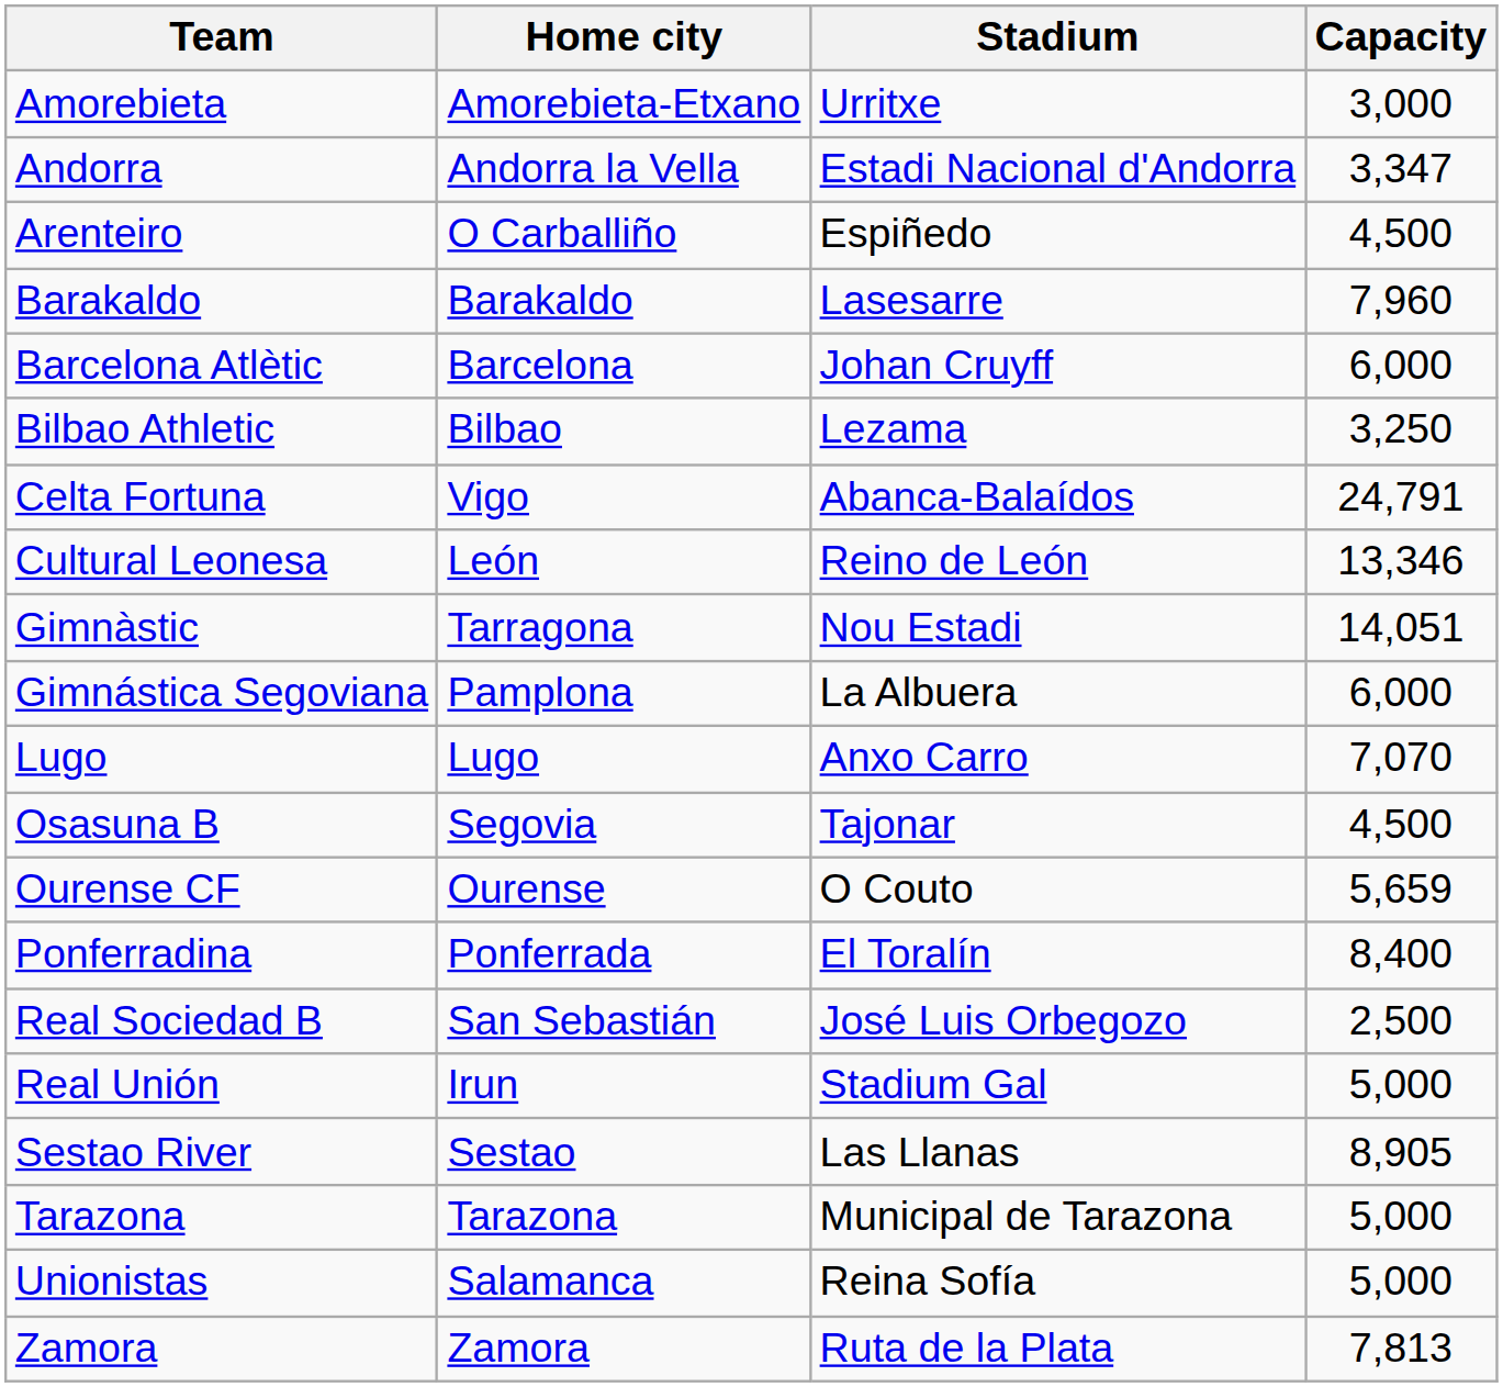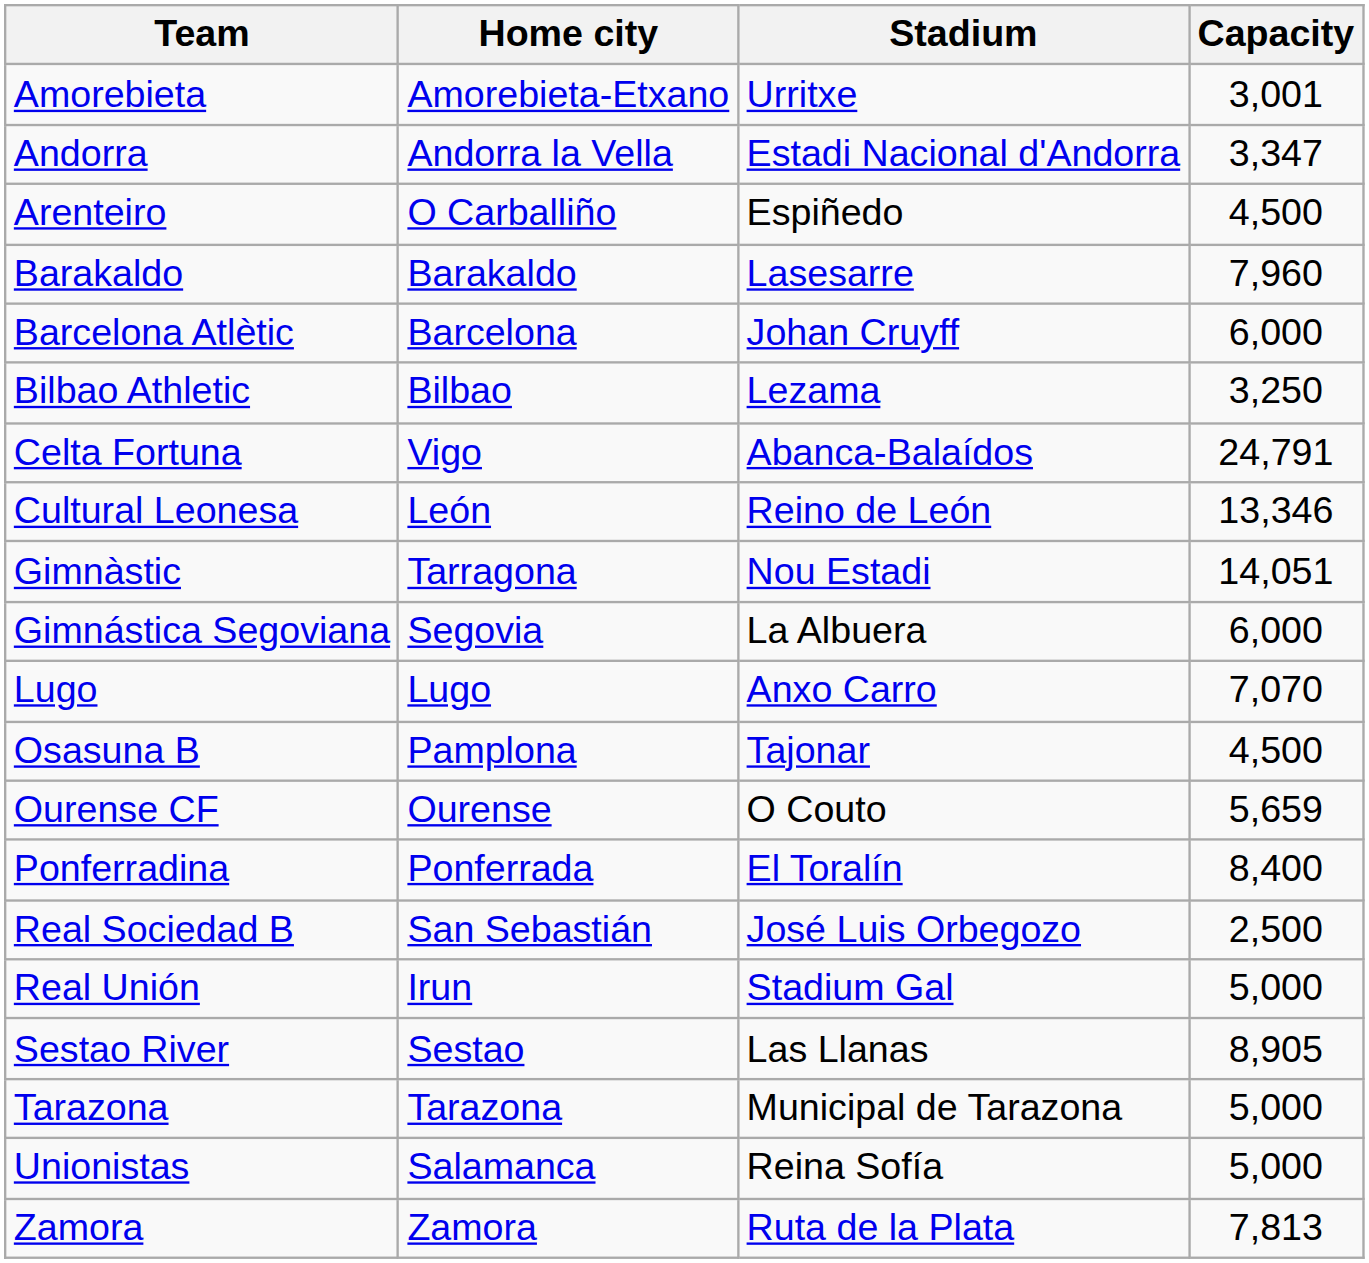 <table class="wikitable sortable">
 <tr>
 <th>Team</th>
 <th>Home city</th>
 <th>Stadium</th>
 <th>Capacity</th>
 </tr>
 <tr>
 <td><a href='#'>Amorebieta</a></td>
 <td><a href='#'>Amorebieta-Etxano</a></td>
 <td><a href='#'>Urritxe</a></td>
-<td align=center>3,000</td>
+<td align=center>3,001</td>
 </tr>
 <tr>
 <td><a href='#'>Andorra</a></td>
 <td> <a href='#'>Andorra la Vella</a></td>
 <td><a href='#'>Estadi Nacional d'Andorra</a></td>
 <td align="center">3,347</td>
 </tr>
 <tr>
 <td><a href='#'>Arenteiro</a></td>
 <td><a href='#'>O Carballiño</a></td>
 <td>Espiñedo</td>
 <td align=center>4,500</td>
 </tr>
 <tr>
 <td><a href='#'>Barakaldo</a></td>
 <td><a href='#'>Barakaldo</a></td>
 <td><a href='#'>Lasesarre</a></td>
 <td align=center>7,960</td>
 </tr>
 <tr>
 <td><a href='#'>Barcelona Atlètic</a></td>
 <td><a href='#'>Barcelona</a></td>
 <td><a href='#'>Johan Cruyff</a></td>
 <td align=center>6,000</td>
 </tr>
 <tr>
 <td><a href='#'>Bilbao Athletic</a></td>
 <td><a href='#'>Bilbao</a></td>
 <td><a href='#'>Lezama</a></td>
 <td align=center>3,250</td>
 </tr>
 <tr>
 <td><a href='#'>Celta Fortuna</a></td>
 <td><a href='#'>Vigo</a></td>
 <td><a href='#'>Abanca-Balaídos</a></td>
 <td align=center>24,791</td>
 </tr>
 <tr>
 <td><a href='#'>Cultural Leonesa</a></td>
 <td><a href='#'>León</a></td>
 <td><a href='#'>Reino de León</a></td>
 <td align=center>13,346</td>
 </tr>
 <tr>
 <td><a href='#'>Gimnàstic</a></td>
 <td><a href='#'>Tarragona</a></td>
 <td><a href='#'>Nou Estadi</a></td>
 <td align="center">14,051</td>
 </tr>
 <tr>
 <td><a href='#'>Gimnástica Segoviana</a></td>
-<td><a href='#'>Pamplona</a></td>
+<td><a href='#'>Segovia</a></td>
 <td>La Albuera</td>
 <td align=center>6,000</td>
 </tr>
 <tr>
 <td><a href='#'>Lugo</a></td>
 <td><a href='#'>Lugo</a></td>
 <td><a href='#'>Anxo Carro</a></td>
 <td align="center">7,070</td>
 </tr>
 <tr>
 <td><a href='#'>Osasuna B</a></td>
-<td><a href='#'>Segovia</a></td>
+<td><a href='#'>Pamplona</a></td>
 <td><a href='#'>Tajonar</a></td>
 <td align=center>4,500</td>
 </tr>
 <tr>
 <td><a href='#'>Ourense CF</a></td>
 <td><a href='#'>Ourense</a></td>
 <td>O Couto</td>
 <td align=center>5,659</td>
 </tr>
 <tr>
 <td><a href='#'>Ponferradina</a></td>
 <td><a href='#'>Ponferrada</a></td>
 <td><a href='#'>El Toralín</a></td>
 <td align="center">8,400</td>
 </tr>
 <tr>
 <td><a href='#'>Real Sociedad B</a></td>
 <td><a href='#'>San Sebastián</a></td>
 <td><a href='#'>José Luis Orbegozo</a></td>
 <td align=center>2,500</td>
 </tr>
 <tr>
 <td><a href='#'>Real Unión</a></td>
 <td><a href='#'>Irun</a></td>
 <td><a href='#'>Stadium Gal</a></td>
 <td align=center>5,000</td>
 </tr>
 <tr>
 <td><a href='#'>Sestao River</a></td>
 <td><a href='#'>Sestao</a></td>
 <td>Las Llanas</td>
 <td align=center>8,905</td>
 </tr>
 <tr>
 <td><a href='#'>Tarazona</a></td>
 <td><a href='#'>Tarazona</a></td>
 <td>Municipal de Tarazona</td>
 <td align=center>5,000</td>
 </tr>
 <tr>
 <td><a href='#'>Unionistas</a></td>
 <td><a href='#'>Salamanca</a></td>
 <td>Reina Sofía</td>
 <td align=center>5,000</td>
 </tr>
 <tr>
 <td><a href='#'>Zamora</a></td>
 <td><a href='#'>Zamora</a></td>
 <td><a href='#'>Ruta de la Plata</a></td>
 <td align=center>7,813</td>
 </tr>
 </table>
